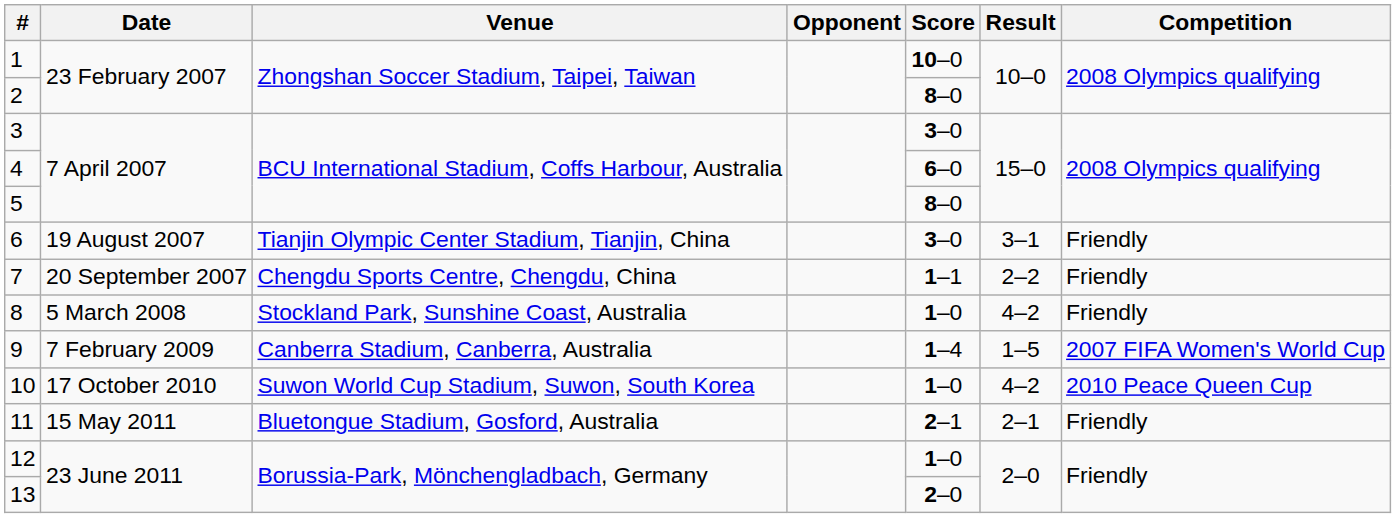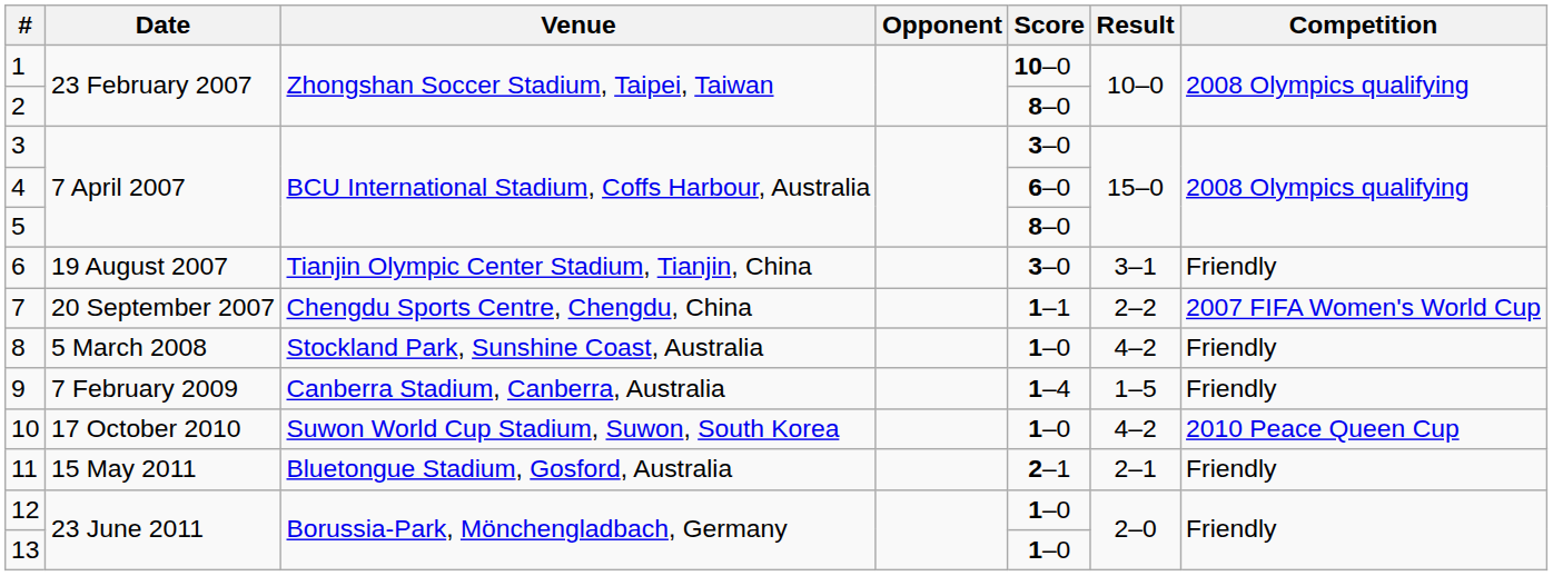 <table class="wikitable" style=font-size:100%>
 <tr>
 <th>#</th>
 <th>Date</th>
 <th>Venue</th>
 <th>Opponent</th>
 <th>Score</th>
 <th>Result</th>
 <th>Competition</th>
 </tr>
 <tr>
 <td>1</td>
 <td rowspan=2>23 February 2007</td>
 <td rowspan=2><a href='#'>Zhongshan Soccer Stadium</a>, <a href='#'>Taipei</a>, <a href='#'>Taiwan</a></td>
 <td rowspan=2></td>
 <td><strong>10</strong>–0</td>
 <td rowspan=2; align="center">10–0</td>
 <td rowspan=2><a href='#'>2008 Olympics qualifying</a></td>
 </tr>
 <tr>
 <td>2</td>
 <td align="center"><strong>8</strong>–0</td>
 </tr>
 <tr>
 <td>3</td>
 <td rowspan=3>7 April 2007</td>
 <td rowspan=3><a href='#'>BCU International Stadium</a>, <a href='#'>Coffs Harbour</a>, Australia</td>
 <td rowspan=3></td>
 <td align="center"><strong>3</strong>–0</td>
 <td align="center"; rowspan=3>15–0</td>
 <td rowspan=3><a href='#'>2008 Olympics qualifying</a></td>
 </tr>
 <tr>
 <td>4</td>
 <td align="center"><strong>6</strong>–0</td>
 </tr>
 <tr>
 <td>5</td>
 <td align="center"><strong>8</strong>–0</td>
 </tr>
 <tr>
 <td>6</td>
 <td>19 August 2007</td>
 <td><a href='#'>Tianjin Olympic Center Stadium</a>, <a href='#'>Tianjin</a>, China</td>
 <td></td>
 <td align="center"><strong>3</strong>–0</td>
 <td align="center">3–1</td>
 <td>Friendly</td>
 </tr>
 <tr>
 <td>7</td>
 <td>20 September 2007</td>
 <td><a href='#'>Chengdu Sports Centre</a>, <a href='#'>Chengdu</a>, China</td>
 <td></td>
 <td align="center"><strong>1</strong>–1</td>
 <td align="center">2–2</td>
-<td>Friendly</td>
+<td><a href='#'>2007 FIFA Women's World Cup</a></td>
 </tr>
 <tr>
 <td>8</td>
 <td>5 March 2008</td>
 <td><a href='#'>Stockland Park</a>, <a href='#'>Sunshine Coast</a>, Australia</td>
 <td></td>
 <td align="center"><strong>1</strong>–0</td>
 <td align="center">4–2</td>
 <td>Friendly</td>
 </tr>
 <tr>
 <td>9</td>
 <td>7 February 2009</td>
 <td><a href='#'>Canberra Stadium</a>, <a href='#'>Canberra</a>, Australia</td>
 <td></td>
 <td align="center"><strong>1</strong>–4</td>
 <td align="center">1–5</td>
-<td><a href='#'>2007 FIFA Women's World Cup</a></td>
+<td>Friendly</td>
 </tr>
 <tr>
 <td>10</td>
 <td>17 October 2010</td>
 <td><a href='#'>Suwon World Cup Stadium</a>, <a href='#'>Suwon</a>, <a href='#'>South Korea</a></td>
 <td></td>
 <td align="center"><strong>1</strong>–0</td>
 <td align="center">4–2</td>
 <td><a href='#'>2010 Peace Queen Cup</a></td>
 </tr>
 <tr>
 <td>11</td>
 <td>15 May 2011</td>
 <td><a href='#'>Bluetongue Stadium</a>, <a href='#'>Gosford</a>, Australia</td>
 <td></td>
 <td align="center"><strong>2</strong>–1</td>
 <td align="center">2–1</td>
 <td>Friendly</td>
 </tr>
 <tr>
 <td>12</td>
 <td rowspan=2>23 June 2011</td>
 <td rowspan=2><a href='#'>Borussia-Park</a>, <a href='#'>Mönchengladbach</a>, Germany</td>
 <td rowspan=2></td>
 <td align="center"><strong>1</strong>–0</td>
 <td align="center"; rowspan=2>2–0</td>
 <td rowspan=2>Friendly</td>
 </tr>
 <tr>
 <td>13</td>
-<td align="center"><strong>2</strong>–0</td>
+<td align="center"><strong>1</strong>–0</td>
 </tr>
 </table>
